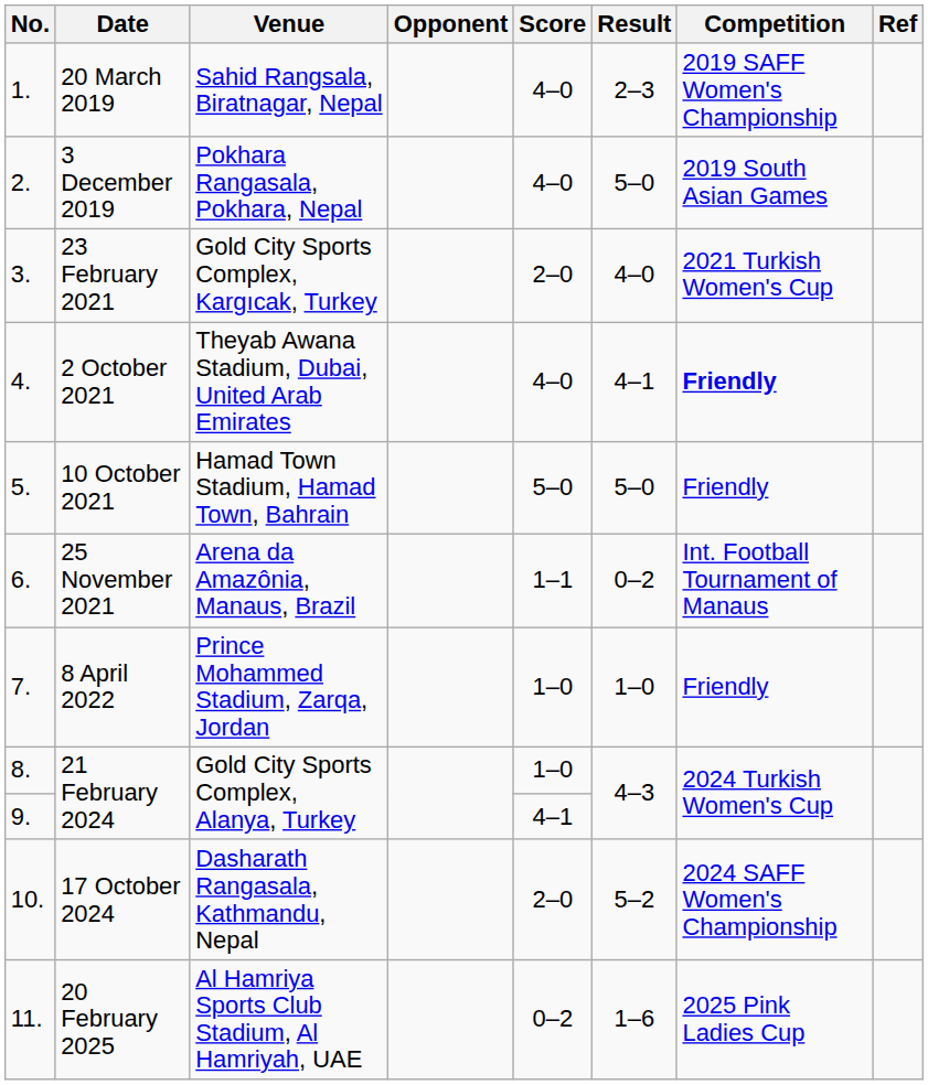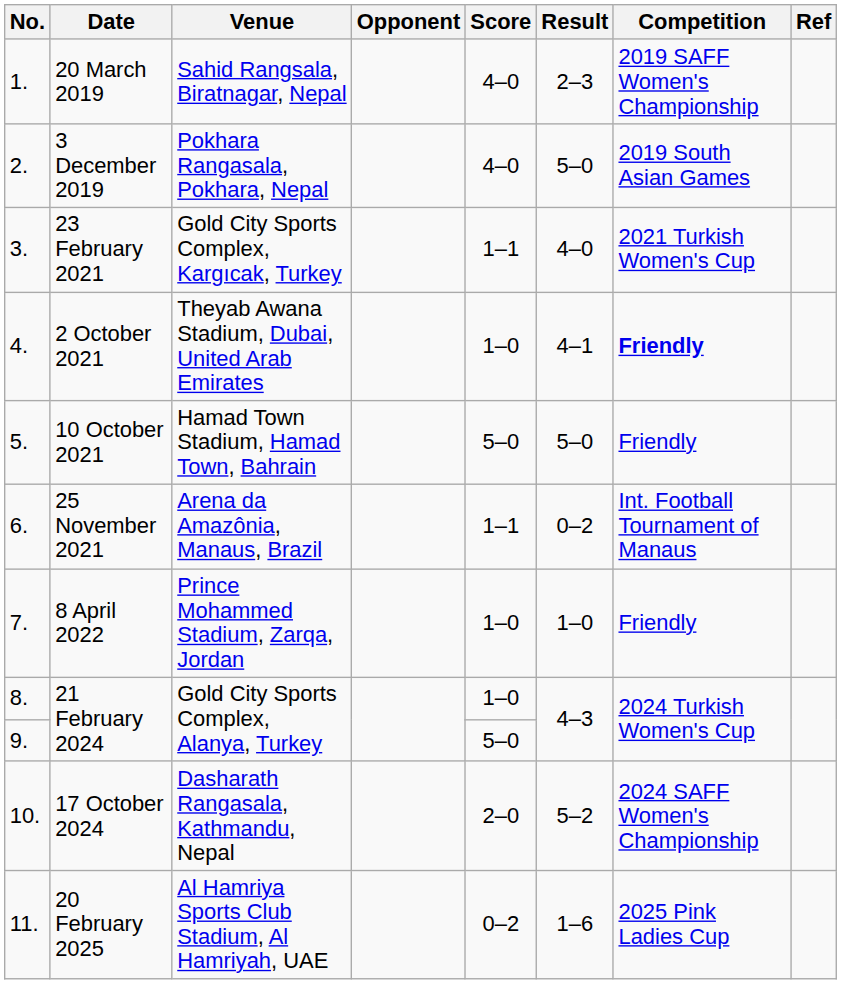 <table class="wikitable">
 <tr>
 <th>No.</th>
 <th>Date</th>
 <th>Venue</th>
 <th>Opponent</th>
 <th>Score</th>
 <th>Result</th>
 <th>Competition</th>
 <th>Ref</th>
 </tr>
 <tr>
 <td>1.</td>
 <td>20 March 2019</td>
 <td><a href='#'>Sahid Rangsala</a>, <a href='#'>Biratnagar</a>, <a href='#'>Nepal</a></td>
 <td></td>
 <td align=center>4–0</td>
 <td align=center>2–3</td>
 <td><a href='#'>2019 SAFF Women's Championship</a></td>
 <td></td>
 </tr>
 <tr>
 <td>2.</td>
 <td>3 December 2019</td>
 <td><a href='#'>Pokhara Rangasala</a>, <a href='#'>Pokhara</a>, <a href='#'>Nepal</a></td>
 <td></td>
 <td align=center>4–0</td>
 <td align=center>5–0</td>
 <td><a href='#'>2019 South Asian Games</a></td>
 <td></td>
 </tr>
 <tr>
 <td>3.</td>
 <td>23 February 2021</td>
 <td>Gold City Sports Complex, <a href='#'>Kargıcak</a>, <a href='#'>Turkey</a></td>
 <td></td>
-<td align=center>2–0</td>
+<td align=center>1–1</td>
 <td align=center>4–0</td>
 <td><a href='#'>2021 Turkish Women's Cup</a></td>
 <td></td>
 </tr>
 <tr>
 <td>4.</td>
 <td>2 October 2021</td>
 <td>Theyab Awana Stadium, <a href='#'>Dubai</a>, <a href='#'>United Arab Emirates</a></td>
 <td></td>
-<td align=center>4–0</td>
+<td align=center>1–0</td>
 <td align=center>4–1</td>
 <td><strong><a href='#'>Friendly</a></strong></td>
 <td></td>
 </tr>
 <tr>
 <td>5.</td>
 <td>10 October 2021</td>
 <td>Hamad Town Stadium, <a href='#'>Hamad Town</a>, <a href='#'>Bahrain</a></td>
 <td></td>
 <td align=center>5–0</td>
 <td align=center>5–0</td>
 <td><a href='#'>Friendly</a></td>
 <td></td>
 </tr>
 <tr>
 <td>6.</td>
 <td>25 November 2021</td>
 <td><a href='#'>Arena da Amazônia</a>, <a href='#'>Manaus</a>, <a href='#'>Brazil</a></td>
 <td></td>
 <td align=center>1–1</td>
 <td align="center">0–2</td>
 <td><a href='#'>Int. Football Tournament of Manaus</a></td>
 <td></td>
 </tr>
 <tr>
 <td>7.</td>
 <td>8 April 2022</td>
 <td><a href='#'>Prince Mohammed Stadium</a>, <a href='#'>Zarqa</a>, <a href='#'>Jordan</a></td>
 <td></td>
 <td align=center>1–0</td>
 <td align=center>1–0</td>
 <td><a href='#'>Friendly</a></td>
 <td></td>
 </tr>
 <tr>
 <td>8.</td>
 <td rowspan=2>21 February 2024</td>
 <td rowspan=2>Gold City Sports Complex, <a href='#'>Alanya</a>, <a href='#'>Turkey</a></td>
 <td rowspan=2></td>
 <td align=center>1–0</td>
 <td rowspan=2 align=center>4–3</td>
 <td rowspan=2><a href='#'>2024 Turkish Women's Cup</a></td>
 <td rowspan=2></td>
 </tr>
 <tr>
 <td>9.</td>
-<td align=center>4–1</td>
+<td align=center>5–0</td>
 </tr>
 <tr>
 <td>10.</td>
 <td>17 October 2024</td>
 <td><a href='#'>Dasharath Rangasala</a>, <a href='#'>Kathmandu</a>, Nepal</td>
 <td></td>
 <td align=center>2–0</td>
 <td align=center>5–2</td>
 <td><a href='#'>2024 SAFF Women's Championship</a></td>
 <td></td>
 </tr>
 <tr>
 <td>11.</td>
 <td>20 February 2025</td>
 <td><a href='#'>Al Hamriya Sports Club Stadium</a>, <a href='#'>Al Hamriyah</a>, UAE</td>
 <td></td>
 <td align="center">0–2</td>
 <td align=center>1–6</td>
 <td><a href='#'>2025 Pink Ladies Cup</a></td>
 </tr>
 </table>
